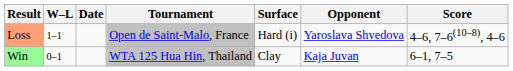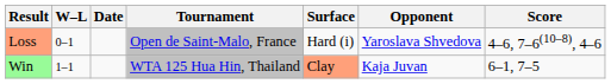 <table class="sortable wikitable">
 <tr>
 <th>Result</th>
 <th class="unsortable">W–L</th>
 <th>Date</th>
 <th>Tournament</th>
 <th>Surface</th>
 <th>Opponent</th>
 <th class="unsortable">Score</th>
 </tr>
 <tr>
 <td style="background:#ffa07a;">Loss</td>
-<td><small>1–1</small></td>
+<td><small>0–1</small></td>
 <td><a href='#'></a></td>
 <td style="background:silver;"><a href='#'>Open de Saint-Malo</a>, France</td>
 <td>Hard (i)</td>
 <td> <a href='#'>Yaroslava Shvedova</a></td>
 <td>4–6, 7–6<sup>(10–8)</sup>, 4–6</td>
 </tr>
 <tr>
 <td style="background:#98fb98">Win</td>
-<td><small>0–1</small></td>
+<td><small>1–1</small></td>
 <td><a href='#'></a></td>
 <td style="background:silver;"><a href='#'>WTA 125 Hua Hin</a>, Thailand</td>
-<td>Clay</td>
+<td style="background: lightsalmon;">Clay</td>
 <td> <a href='#'>Kaja Juvan</a></td>
 <td>6–1, 7–5</td>
 </tr>
 </table>
